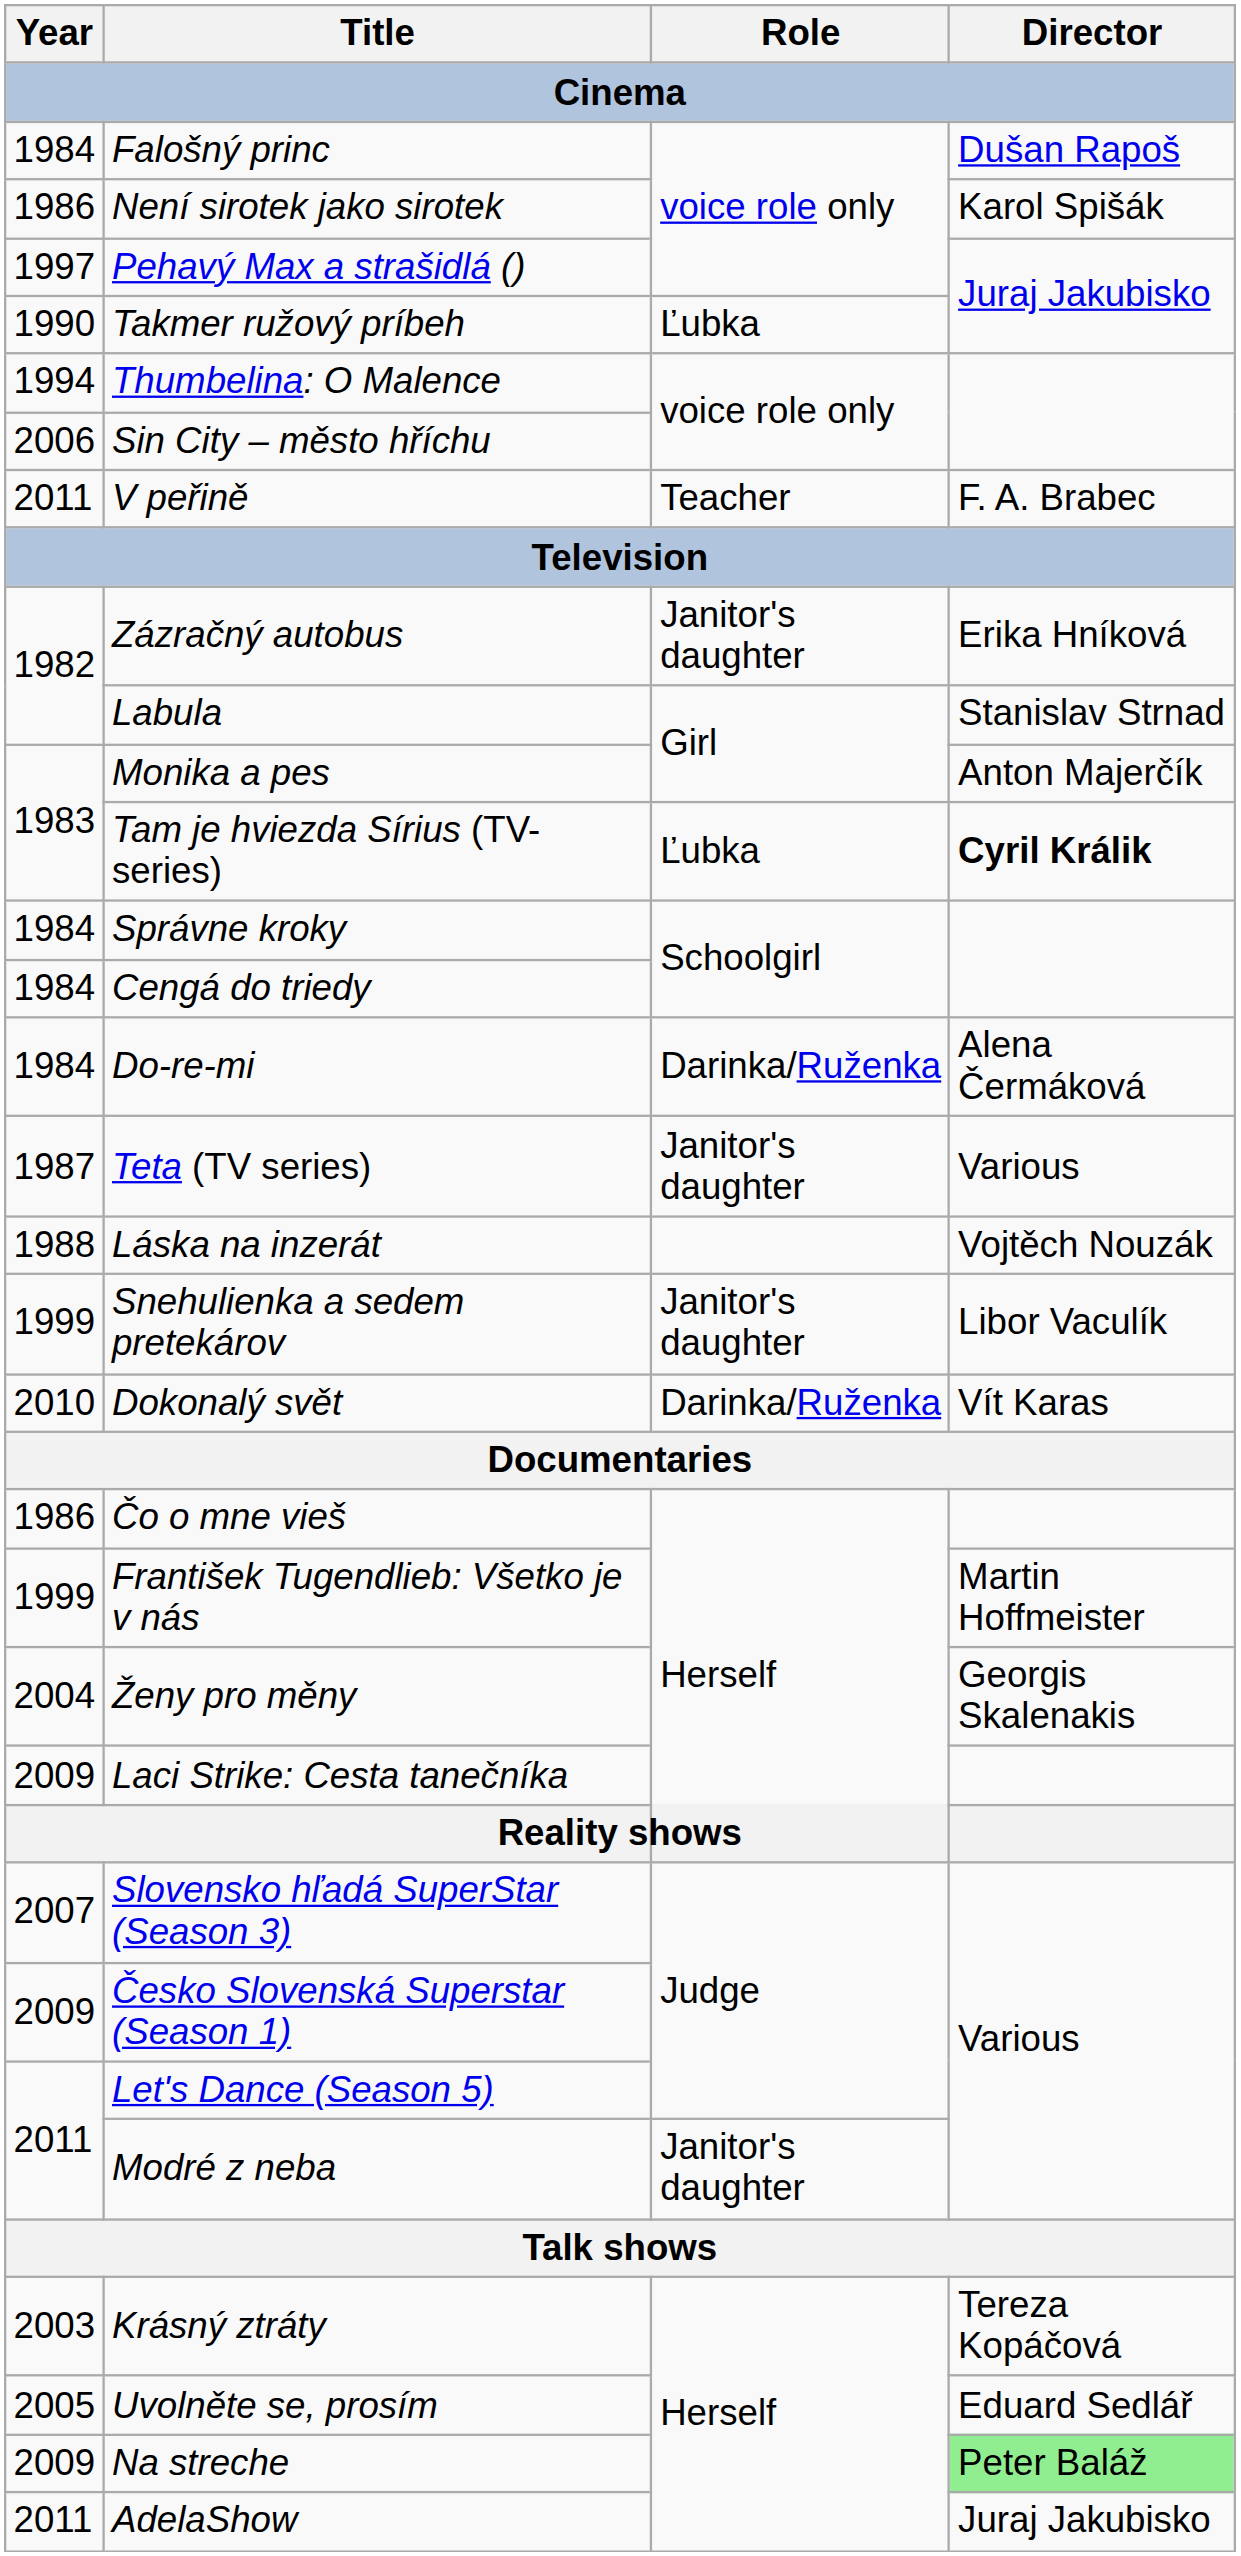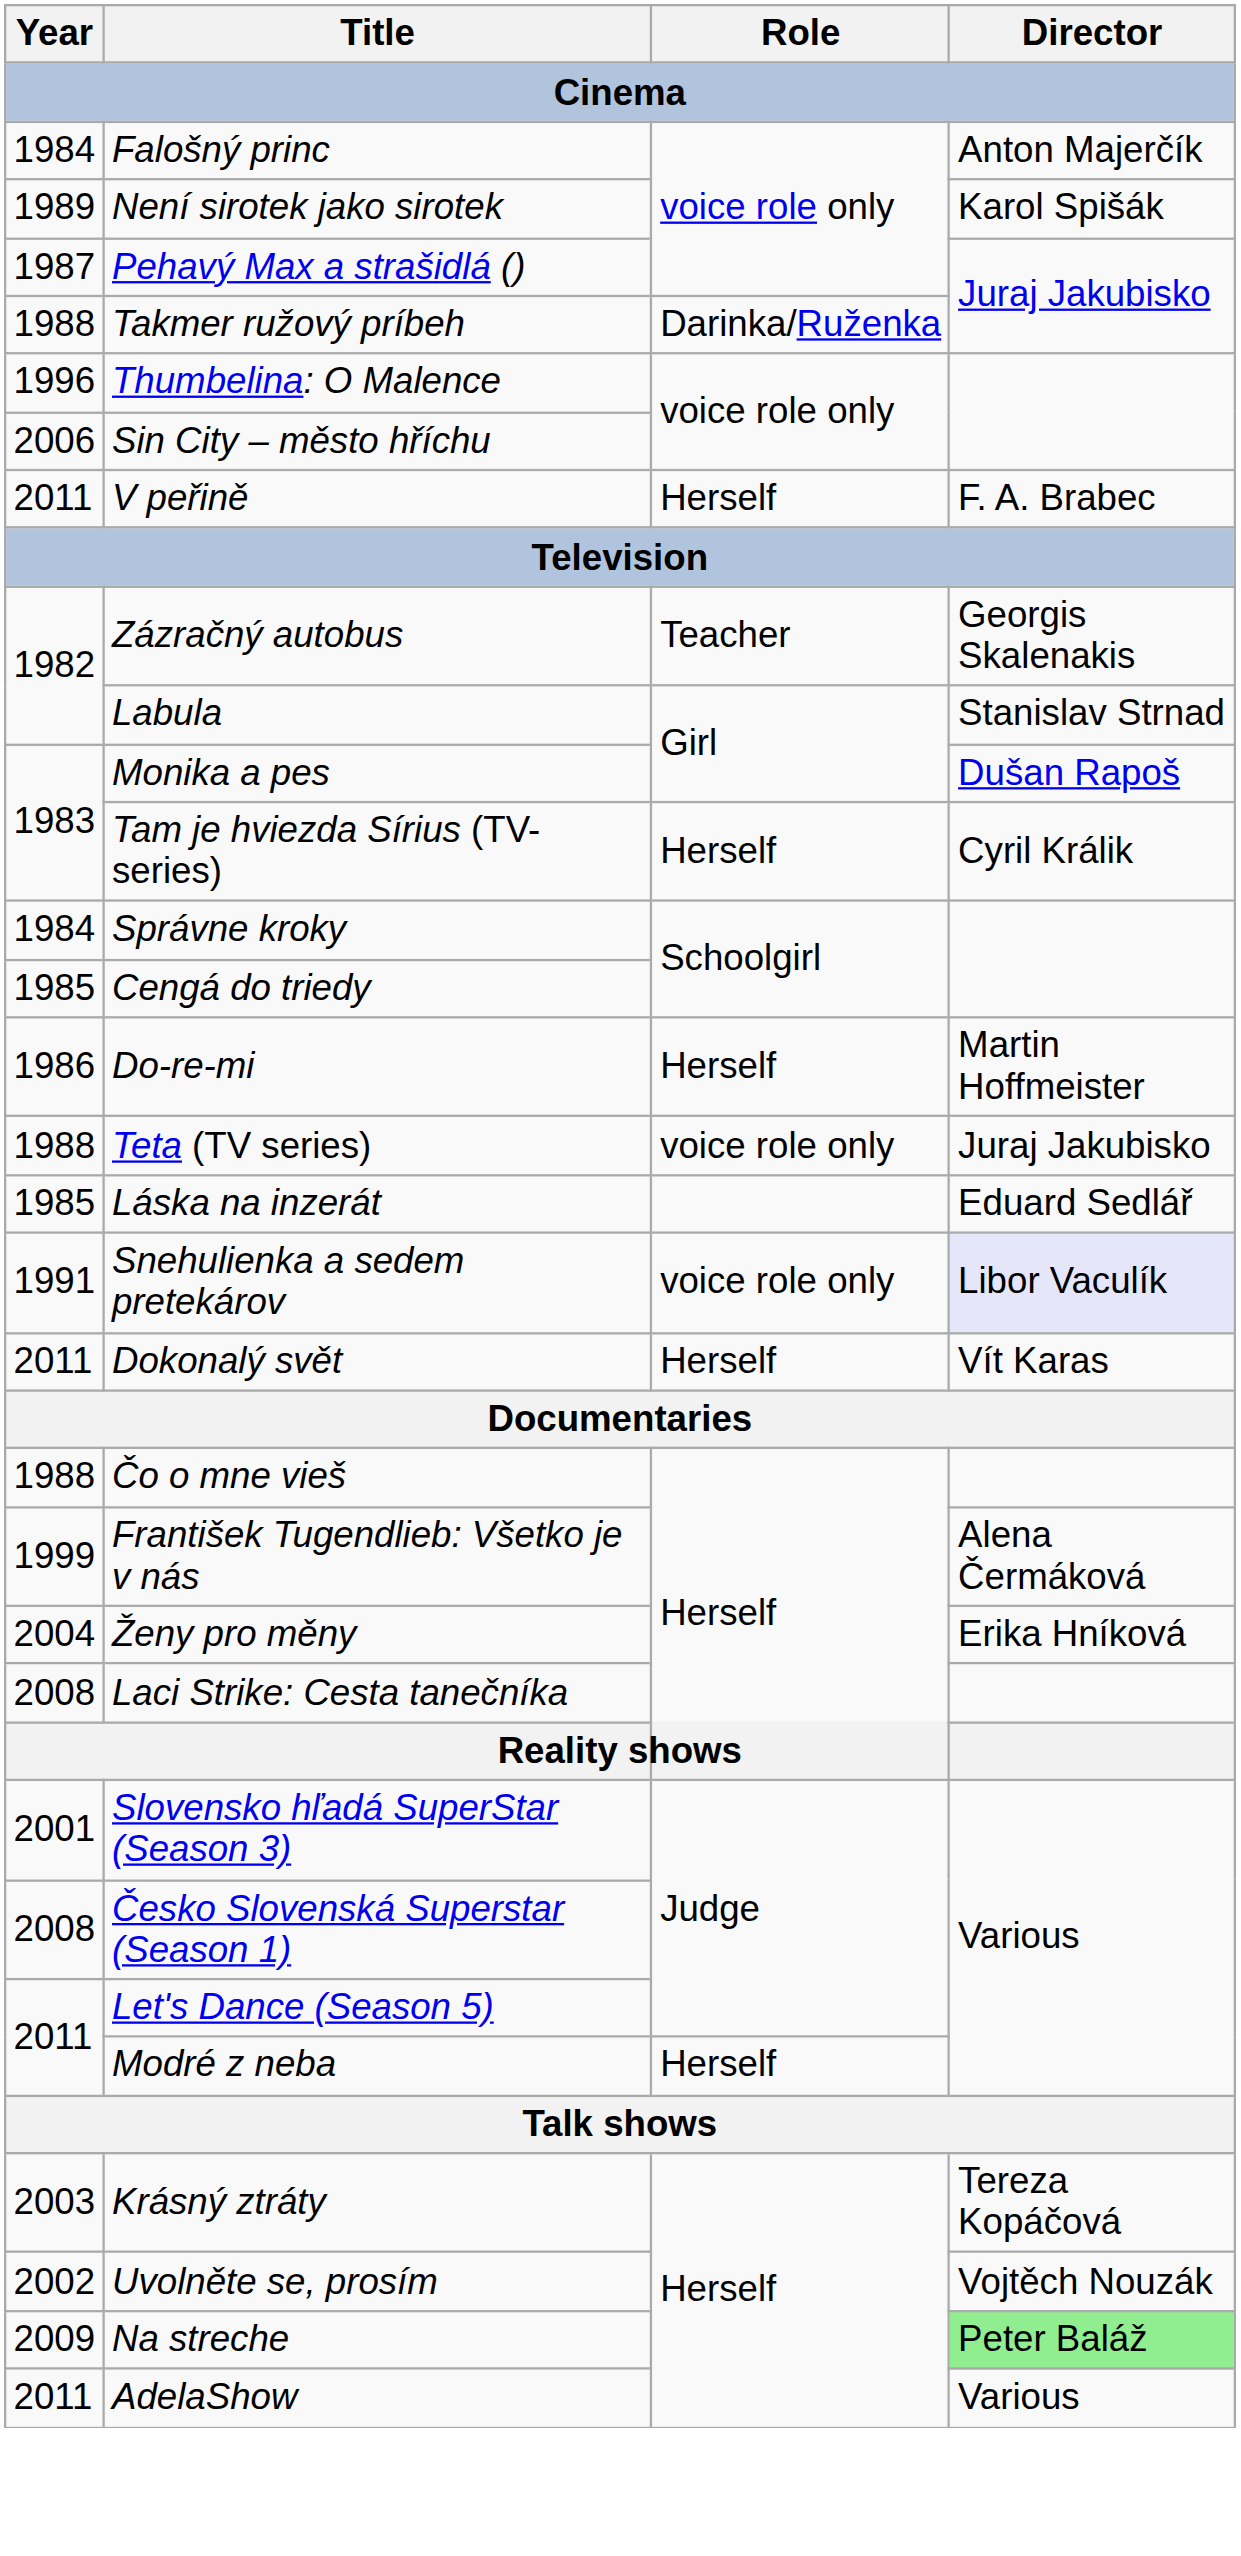 <table class="wikitable" style="text-align:left;">
 <tr>
 <th width="5">Year</th>
 <th style="width:232px;">Title</th>
 <th style="width:103px;">Role</th>
 <th style="width:117px;">Director</th>
 </tr>
 <tr>
 <th colspan=5 style="background:#B0C4DE;">Cinema</th>
 </tr>
 <tr>
 <td>1984</td>
 <td><em>Falošný princ</em></td>
 <td rowspan="3"><a href='#'>voice role</a> only</td>
-<td><a href='#'>Dušan Rapoš</a></td>
+<td>Anton Majerčík</td>
 </tr>
 <tr>
-<td>1986</td>
+<td>1989</td>
 <td><em>Není sirotek jako sirotek</em></td>
 <td>Karol Spišák</td>
 </tr>
 <tr>
-<td>1997</td>
+<td>1987</td>
 <td><em><a href='#'>Pehavý Max a strašidlá</a> ()</em></td>
 <td rowspan="2"><a href='#'>Juraj Jakubisko</a></td>
 </tr>
 <tr>
-<td>1990</td>
+<td>1988</td>
 <td><em>Takmer ružový príbeh</em></td>
-<td>Ľubka</td>
+<td>Darinka/<a href='#'>Ruženka</a></td>
 </tr>
 <tr>
-<td>1994</td>
+<td>1996</td>
 <td><em><a href='#'>Thumbelina</a>: O Malence</em></td>
 <td rowspan="2">voice role only</td>
 </tr>
 <tr>
 <td>2006</td>
 <td><em>Sin City – město hříchu</em></td>
 </tr>
 <tr>
 <td>2011</td>
 <td><em>V peřině</em></td>
-<td>Teacher</td>
+<td>Herself</td>
 <td>F. A. Brabec</td>
 </tr>
 <tr>
 <th colspan=5 style="background:#B0C4DE;">Television</th>
 </tr>
 <tr>
 <td rowspan="2">1982</td>
 <td><em>Zázračný autobus</em></td>
-<td>Janitor's daughter</td>
-<td>Erika Hníková</td>
+<td>Teacher</td>
+<td>Georgis Skalenakis</td>
 </tr>
 <tr>
 <td align="left"><em>Labula</em></td>
 <td rowspan="2">Girl</td>
 <td>Stanislav Strnad</td>
 </tr>
 <tr>
 <td rowspan="2">1983</td>
 <td><em>Monika a pes</em></td>
-<td>Anton Majerčík</td>
+<td><a href='#'>Dušan Rapoš</a></td>
 </tr>
 <tr>
 <td><em>Tam je hviezda Sírius</em> (TV-series)</td>
-<td>Ľubka</td>
-<td><strong>Cyril Králik</strong></td>
+<td>Herself</td>
+<td>Cyril Králik</td>
 </tr>
 <tr>
 <td>1984</td>
 <td><em>Správne kroky</em></td>
 <td rowspan="2">Schoolgirl</td>
 </tr>
 <tr>
-<td>1984</td>
+<td>1985</td>
 <td><em>Cengá do triedy</em></td>
 </tr>
 <tr>
-<td>1984</td>
+<td>1986</td>
 <td><em>Do-re-mi</em></td>
-<td>Darinka/<a href='#'>Ruženka</a></td>
-<td>Alena Čermáková</td>
-</tr>
-<tr>
-<td>1987</td>
-<td><em><a href='#'>Teta</a></em> (TV series)</td>
-<td>Janitor's daughter</td>
-<td>Various</td>
+<td>Herself</td>
+<td>Martin Hoffmeister</td>
 </tr>
 <tr>
 <td>1988</td>
+<td><em><a href='#'>Teta</a></em> (TV series)</td>
+<td>voice role only</td>
+<td>Juraj Jakubisko</td>
+</tr>
+<tr>
+<td>1985</td>
 <td><em>Láska na inzerát</em></td>
 <td></td>
-<td>Vojtěch Nouzák</td>
+<td>Eduard Sedlář</td>
 </tr>
 <tr>
-<td>1999</td>
+<td>1991</td>
 <td><em>Snehulienka a sedem pretekárov</em></td>
-<td>Janitor's daughter</td>
-<td>Libor Vaculík</td>
+<td>voice role only</td>
+<td style="background: lavender;">Libor Vaculík</td>
 </tr>
 <tr>
-<td>2010</td>
+<td>2011</td>
 <td><em>Dokonalý svět</em></td>
-<td>Darinka/<a href='#'>Ruženka</a></td>
+<td>Herself</td>
 <td>Vít Karas</td>
 </tr>
 <tr>
 <th colspan=5>Documentaries</th>
 </tr>
 <tr>
-<td>1986</td>
+<td>1988</td>
 <td><em>Čo o mne vieš</em></td>
 <td rowspan="5">Herself</td>
 </tr>
 <tr>
 <td>1999</td>
 <td><em>František Tugendlieb: Všetko je v nás</em></td>
-<td>Martin Hoffmeister</td>
+<td>Alena Čermáková</td>
 </tr>
 <tr>
 <td>2004</td>
 <td><em>Ženy pro měny</em></td>
-<td>Georgis Skalenakis</td>
+<td>Erika Hníková</td>
 </tr>
 <tr>
-<td>2009</td>
+<td>2008</td>
 <td><em>Laci Strike: Cesta tanečníka</em></td>
 </tr>
 <tr>
 <th colspan=5>Reality shows</th>
 </tr>
 <tr>
-<td>2007</td>
+<td>2001</td>
 <td><em><a href='#'>Slovensko hľadá SuperStar (Season 3)</a></em></td>
 <td rowspan="3">Judge</td>
 <td rowspan="4">Various</td>
 </tr>
 <tr>
-<td>2009</td>
+<td>2008</td>
 <td><em><a href='#'>Česko Slovenská Superstar (Season 1)</a></em></td>
 </tr>
 <tr>
 <td rowspan="2">2011</td>
 <td><em><a href='#'>Let's Dance (Season 5)</a></em></td>
 </tr>
 <tr>
 <td><em>Modré z neba</em></td>
-<td>Janitor's daughter</td>
+<td>Herself</td>
 </tr>
 <tr>
 <th colspan=5>Talk shows</th>
 </tr>
 <tr>
 <td>2003</td>
 <td><em>Krásný ztráty</em></td>
 <td rowspan="4">Herself</td>
 <td>Tereza Kopáčová</td>
 </tr>
 <tr>
-<td>2005</td>
+<td>2002</td>
 <td><em>Uvolněte se, prosím</em></td>
-<td>Eduard Sedlář</td>
+<td>Vojtěch Nouzák</td>
 </tr>
 <tr>
 <td>2009</td>
 <td><em>Na streche</em></td>
 <td style="background: lightgreen;">Peter Baláž</td>
 </tr>
 <tr>
 <td>2011</td>
 <td><em>AdelaShow</em></td>
-<td>Juraj Jakubisko</td>
+<td>Various</td>
 </tr>
 </table>
